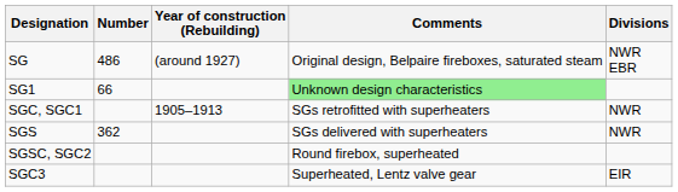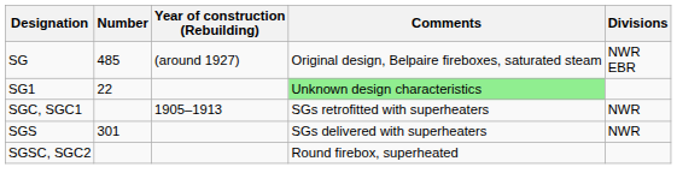 <table class="wikitable">
 <tr>
 <th>Designation</th>
 <th>Number</th>
 <th>Year of construction<br>(Rebuilding)</th>
 <th>Comments</th>
 <th>Divisions</th>
 </tr>
 <tr>
 <td>SG</td>
-<td>486</td>
+<td>485</td>
 <td>(around 1927)</td>
 <td>Original design, Belpaire fireboxes, saturated steam</td>
 <td>NWR<br>EBR</td>
 </tr>
 <tr>
 <td>SG1</td>
-<td>66</td>
+<td>22</td>
 <td></td>
 <td style="background: lightgreen;">Unknown design characteristics</td>
 <td></td>
 </tr>
 <tr>
 <td>SGC, SGC1</td>
 <td></td>
 <td>1905–1913</td>
 <td>SGs retrofitted with superheaters</td>
 <td>NWR</td>
 </tr>
 <tr>
 <td>SGS</td>
-<td>362</td>
+<td>301</td>
 <td></td>
 <td>SGs delivered with superheaters</td>
 <td>NWR</td>
 </tr>
 <tr>
 <td>SGSC, SGC2</td>
 <td></td>
 <td></td>
 <td>Round firebox, superheated</td>
 <td></td>
 </tr>
-<tr>
-<td>SGC3</td>
-<td></td>
-<td></td>
-<td>Superheated, Lentz valve gear</td>
-<td>EIR</td>
-</tr>
 </table>
